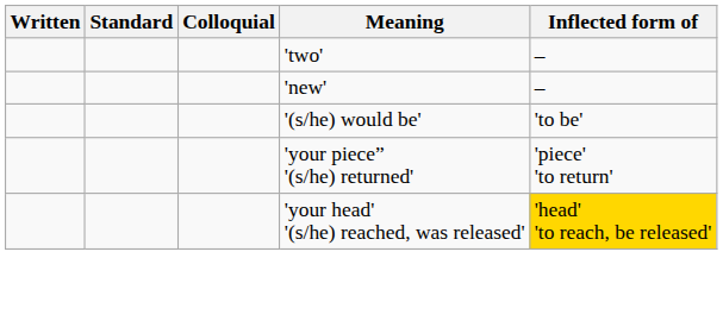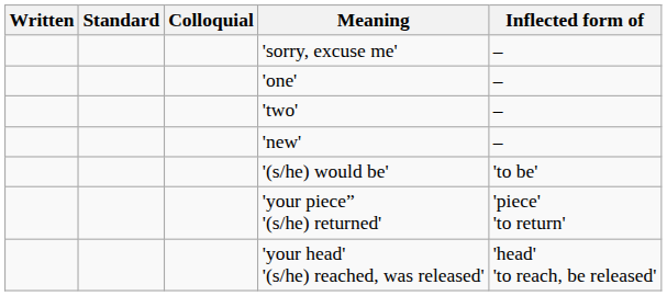 <table class="wikitable">
 <tr>
 <th>Written</th>
 <th>Standard</th>
 <th>Colloquial</th>
 <th>Meaning</th>
 <th>Inflected form of</th>
+</tr>
+<tr>
+<td></td>
+<td></td>
+<td></td>
+<td>'sorry, excuse me'</td>
+<td>–</td>
+</tr>
+<tr>
+<td></td>
+<td></td>
+<td></td>
+<td>'one'</td>
+<td>–</td>
 </tr>
 <tr>
 <td></td>
 <td></td>
 <td></td>
 <td>'two'</td>
 <td>–</td>
 </tr>
 <tr>
 <td></td>
 <td></td>
 <td></td>
 <td>'new'</td>
 <td>–</td>
 </tr>
 <tr>
 <td></td>
 <td></td>
 <td></td>
 <td>'(s/he) would be'</td>
 <td> 'to be'</td>
 </tr>
 <tr>
 <td></td>
 <td></td>
 <td></td>
 <td>'your piece”<br>'(s/he) returned'</td>
 <td> 'piece'<br> 'to return'</td>
 </tr>
 <tr>
 <td></td>
 <td></td>
 <td></td>
 <td>'your head'<br>'(s/he) reached, was released'</td>
-<td style="background: gold;"> 'head'<br> 'to reach, be released'</td>
+<td> 'head'<br> 'to reach, be released'</td>
 </tr>
 </table>
